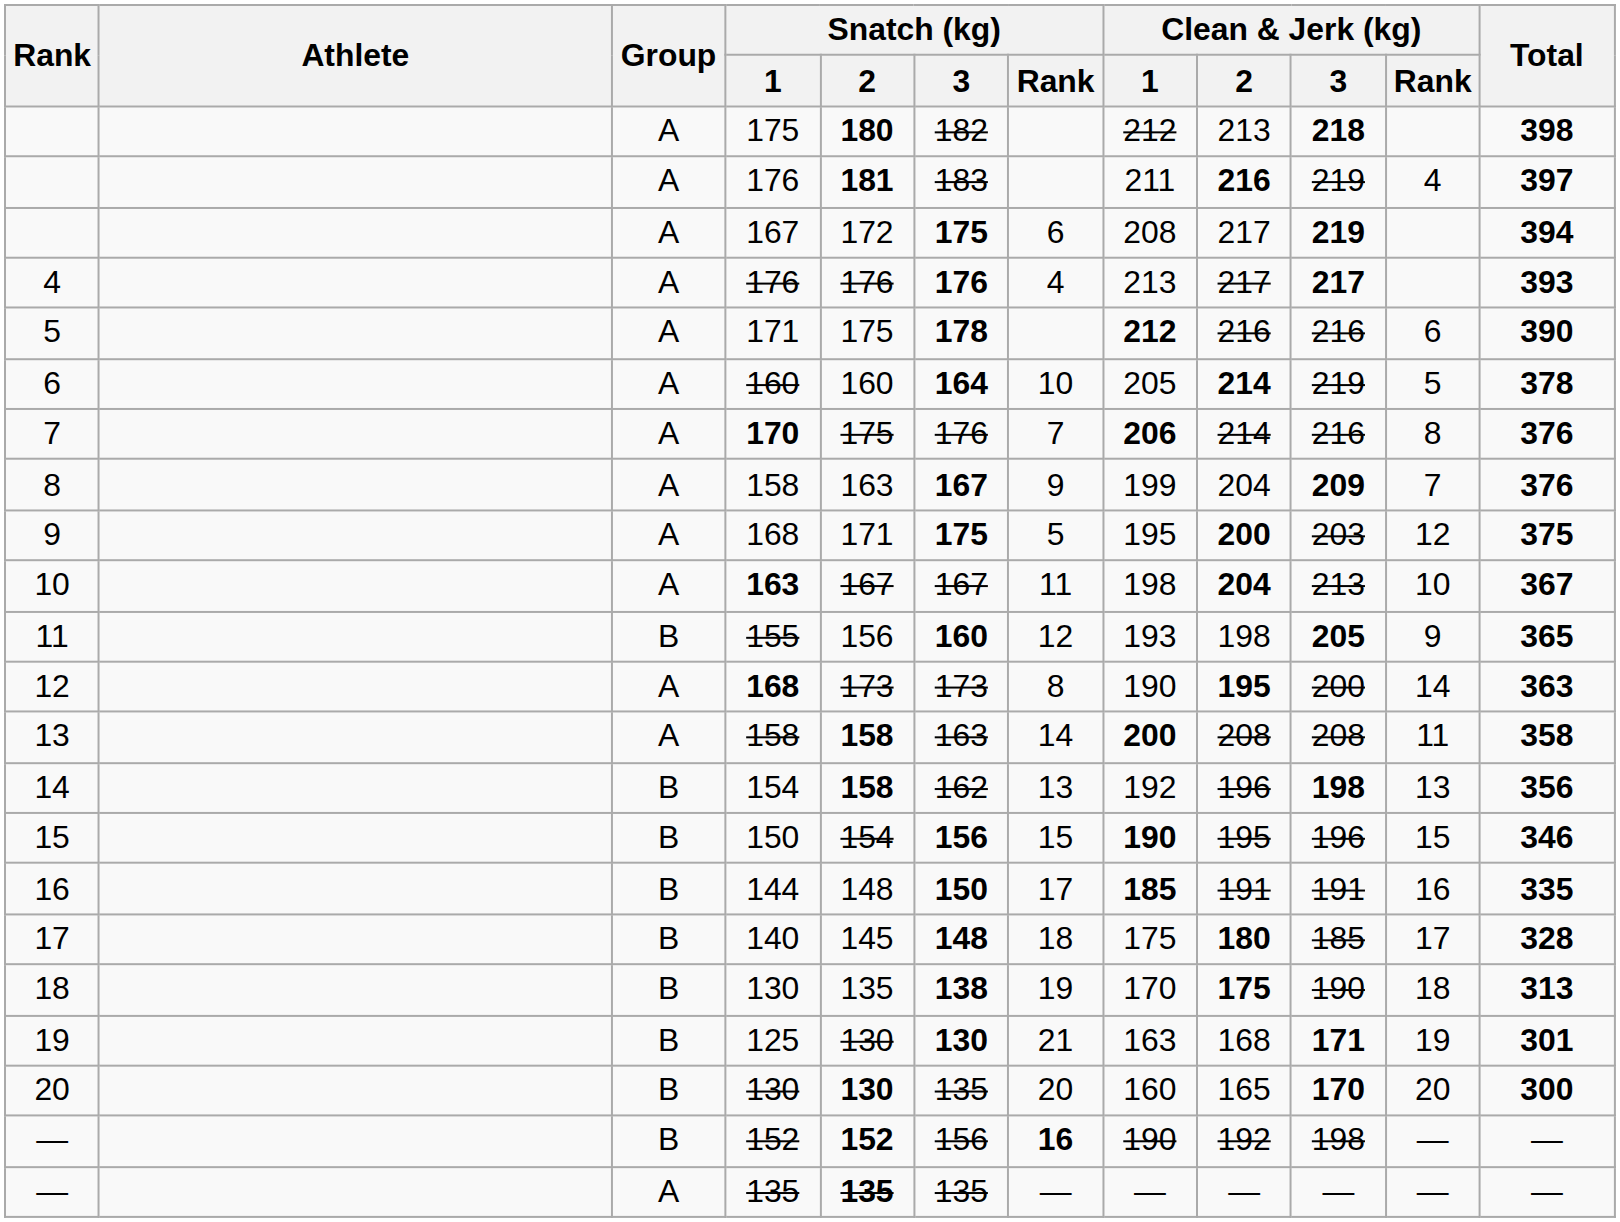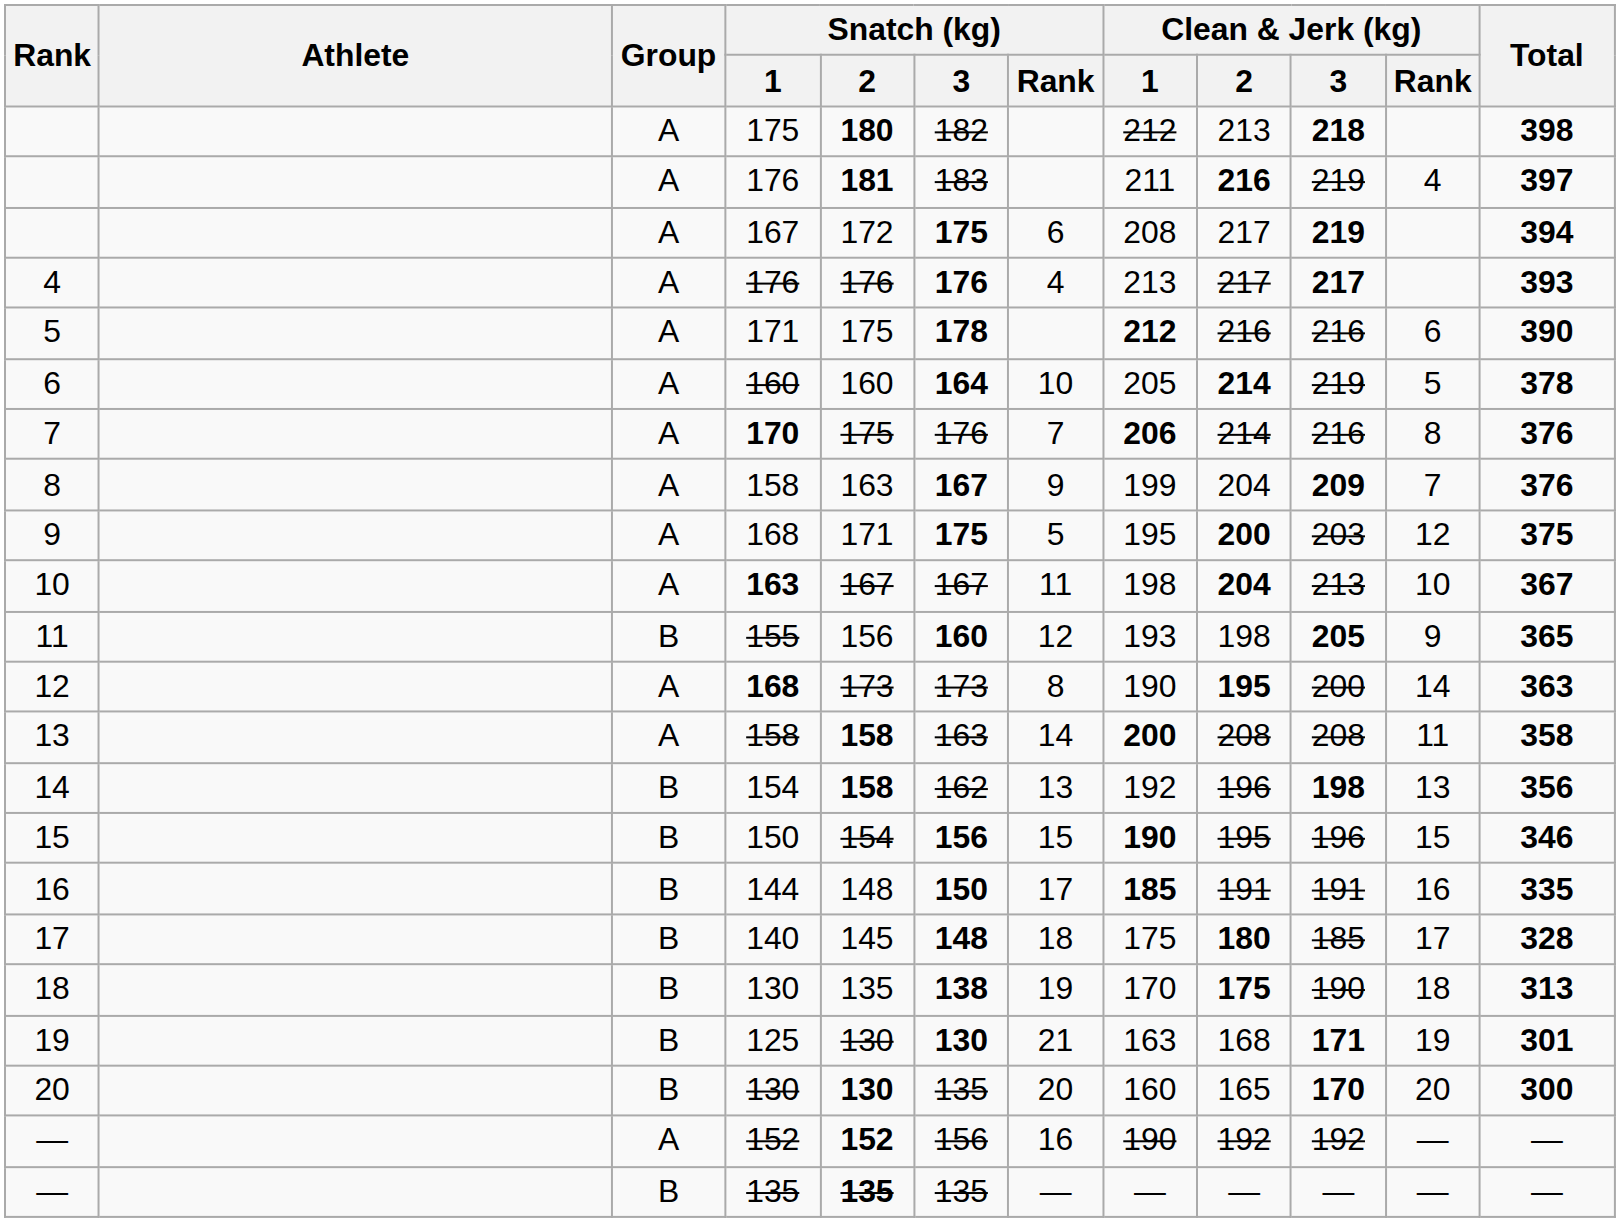 <table class = "wikitable" style="text-align:center;">
 <tr>
 <th rowspan=2 width=40>Rank</th>
 <th rowspan=2 width=250>Athlete</th>
 <th rowspan=2 width=50>Group</th>
 <th colspan=4>Snatch (kg)</th>
 <th colspan=4>Clean & Jerk (kg)</th>
 <th rowspan=2 width=60>Total</th>
 </tr>
 <tr>
 <th width=40>1</th>
 <th width=40>2</th>
 <th width=40>3</th>
 <th width=40>Rank</th>
 <th width=40>1</th>
 <th width=40>2</th>
 <th width=40>3</th>
 <th width=40>Rank</th>
 </tr>
 <tr>
 <td></td>
 <td align=left></td>
 <td>A</td>
 <td>175</td>
 <td><strong>180</strong></td>
 <td><s>182</s></td>
 <td></td>
 <td><s>212</s></td>
 <td>213</td>
 <td><strong>218</strong></td>
 <td></td>
 <td><strong>398</strong></td>
 </tr>
 <tr>
 <td></td>
 <td align=left></td>
 <td>A</td>
 <td>176</td>
 <td><strong>181</strong></td>
 <td><s>183</s></td>
 <td></td>
 <td>211</td>
 <td><strong>216</strong></td>
 <td><s>219</s></td>
 <td>4</td>
 <td><strong>397</strong></td>
 </tr>
 <tr>
 <td></td>
 <td align=left></td>
 <td>A</td>
 <td>167</td>
 <td>172</td>
 <td><strong>175</strong></td>
 <td>6</td>
 <td>208</td>
 <td>217</td>
 <td><strong>219</strong></td>
 <td></td>
 <td><strong>394</strong></td>
 </tr>
 <tr>
 <td>4</td>
 <td align=left></td>
 <td>A</td>
 <td><s>176</s></td>
 <td><s>176</s></td>
 <td><strong>176</strong></td>
 <td>4</td>
 <td>213</td>
 <td><s>217</s></td>
 <td><strong>217</strong></td>
 <td></td>
 <td><strong>393</strong></td>
 </tr>
 <tr>
 <td>5</td>
 <td align=left></td>
 <td>A</td>
 <td>171</td>
 <td>175</td>
 <td><strong>178</strong></td>
 <td></td>
 <td><strong>212</strong></td>
 <td><s>216</s></td>
 <td><s>216</s></td>
 <td>6</td>
 <td><strong>390</strong></td>
 </tr>
 <tr>
 <td>6</td>
 <td align=left></td>
 <td>A</td>
 <td><s>160</s></td>
 <td>160</td>
 <td><strong>164</strong></td>
 <td>10</td>
 <td>205</td>
 <td><strong>214</strong></td>
 <td><s>219</s></td>
 <td>5</td>
 <td><strong>378</strong></td>
 </tr>
 <tr>
 <td>7</td>
 <td align=left></td>
 <td>A</td>
 <td><strong>170</strong></td>
 <td><s>175</s></td>
 <td><s>176</s></td>
 <td>7</td>
 <td><strong>206</strong></td>
 <td><s>214</s></td>
 <td><s>216</s></td>
 <td>8</td>
 <td><strong>376</strong></td>
 </tr>
 <tr>
 <td>8</td>
 <td align=left></td>
 <td>A</td>
 <td>158</td>
 <td>163</td>
 <td><strong>167</strong></td>
 <td>9</td>
 <td>199</td>
 <td>204</td>
 <td><strong>209</strong></td>
 <td>7</td>
 <td><strong>376</strong></td>
 </tr>
 <tr>
 <td>9</td>
 <td align=left></td>
 <td>A</td>
 <td>168</td>
 <td>171</td>
 <td><strong>175</strong></td>
 <td>5</td>
 <td>195</td>
 <td><strong>200</strong></td>
 <td><s>203</s></td>
 <td>12</td>
 <td><strong>375</strong></td>
 </tr>
 <tr>
 <td>10</td>
 <td align=left></td>
 <td>A</td>
 <td><strong>163</strong></td>
 <td><s>167</s></td>
 <td><s>167</s></td>
 <td>11</td>
 <td>198</td>
 <td><strong>204</strong></td>
 <td><s>213</s></td>
 <td>10</td>
 <td><strong>367</strong></td>
 </tr>
 <tr>
 <td>11</td>
 <td align=left></td>
 <td>B</td>
 <td><s>155</s></td>
 <td>156</td>
 <td><strong>160</strong></td>
 <td>12</td>
 <td>193</td>
 <td>198</td>
 <td><strong>205</strong></td>
 <td>9</td>
 <td><strong>365</strong></td>
 </tr>
 <tr>
 <td>12</td>
 <td align=left></td>
 <td>A</td>
 <td><strong>168</strong></td>
 <td><s>173</s></td>
 <td><s>173</s></td>
 <td>8</td>
 <td>190</td>
 <td><strong>195</strong></td>
 <td><s>200</s></td>
 <td>14</td>
 <td><strong>363</strong></td>
 </tr>
 <tr>
 <td>13</td>
 <td align=left></td>
 <td>A</td>
 <td><s>158</s></td>
 <td><strong>158</strong></td>
 <td><s>163</s></td>
 <td>14</td>
 <td><strong>200</strong></td>
 <td><s>208</s></td>
 <td><s>208</s></td>
 <td>11</td>
 <td><strong>358</strong></td>
 </tr>
 <tr>
 <td>14</td>
 <td align=left></td>
 <td>B</td>
 <td>154</td>
 <td><strong>158</strong></td>
 <td><s>162</s></td>
 <td>13</td>
 <td>192</td>
 <td><s>196</s></td>
 <td><strong>198</strong></td>
 <td>13</td>
 <td><strong>356</strong></td>
 </tr>
 <tr>
 <td>15</td>
 <td align=left></td>
 <td>B</td>
 <td>150</td>
 <td><s>154</s></td>
 <td><strong>156</strong></td>
 <td>15</td>
 <td><strong>190</strong></td>
 <td><s>195</s></td>
 <td><s>196</s></td>
 <td>15</td>
 <td><strong>346</strong></td>
 </tr>
 <tr>
 <td>16</td>
 <td align=left></td>
 <td>B</td>
 <td>144</td>
 <td>148</td>
 <td><strong>150</strong></td>
 <td>17</td>
 <td><strong>185</strong></td>
 <td><s>191</s></td>
 <td><s>191</s></td>
 <td>16</td>
 <td><strong>335</strong></td>
 </tr>
 <tr>
 <td>17</td>
 <td align=left></td>
 <td>B</td>
 <td>140</td>
 <td>145</td>
 <td><strong>148</strong></td>
 <td>18</td>
 <td>175</td>
 <td><strong>180</strong></td>
 <td><s>185</s></td>
 <td>17</td>
 <td><strong>328</strong></td>
 </tr>
 <tr>
 <td>18</td>
 <td align=left></td>
 <td>B</td>
 <td>130</td>
 <td>135</td>
 <td><strong>138</strong></td>
 <td>19</td>
 <td>170</td>
 <td><strong>175</strong></td>
 <td><s>190</s></td>
 <td>18</td>
 <td><strong>313</strong></td>
 </tr>
 <tr>
 <td>19</td>
 <td align=left></td>
 <td>B</td>
 <td>125</td>
 <td><s>130</s></td>
 <td><strong>130</strong></td>
 <td>21</td>
 <td>163</td>
 <td>168</td>
 <td><strong>171</strong></td>
 <td>19</td>
 <td><strong>301</strong></td>
 </tr>
 <tr>
 <td>20</td>
 <td align=left></td>
 <td>B</td>
 <td><s>130</s></td>
 <td><strong>130</strong></td>
 <td><s>135</s></td>
 <td>20</td>
 <td>160</td>
 <td>165</td>
 <td><strong>170</strong></td>
 <td>20</td>
 <td><strong>300</strong></td>
 </tr>
 <tr>
 <td>—</td>
 <td align=left></td>
-<td>B</td>
+<td>A</td>
 <td><s>152</s></td>
 <td><strong>152</strong></td>
 <td><s>156</s></td>
-<td><strong>16</strong></td>
+<td>16</td>
 <td><s>190</s></td>
 <td><s>192</s></td>
-<td><s>198</s></td>
+<td><s>192</s></td>
 <td>—</td>
 <td>—</td>
 </tr>
 <tr>
 <td>—</td>
 <td align=left></td>
-<td>A</td>
+<td>B</td>
 <td><s>135</s></td>
 <td><strong><s>135</s></strong></td>
 <td><s>135</s></td>
 <td>—</td>
 <td>—</td>
 <td>—</td>
 <td>—</td>
 <td>—</td>
 <td>—</td>
 </tr>
 </table>
